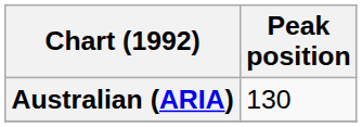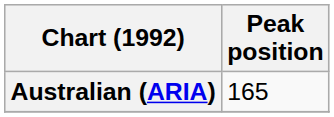 <table class="wikitable sortable plainrowheaders">
 <tr>
 <th>Chart (1992)</th>
 <th>Peak<br>position</th>
 </tr>
 <tr>
 <th scope="row">Australian (<a href='#'>ARIA</a>)</th>
-<td>130</td>
+<td>165</td>
 </tr>
 <tr>
 </tr>
 <tr>
 </tr>
 <tr>
 </tr>
 <tr>
 </tr>
 <tr>
 </tr>
 <tr>
 </tr>
 <tr>
 </tr>
 <tr>
 </tr>
 <tr>
 </tr>
 </table>
